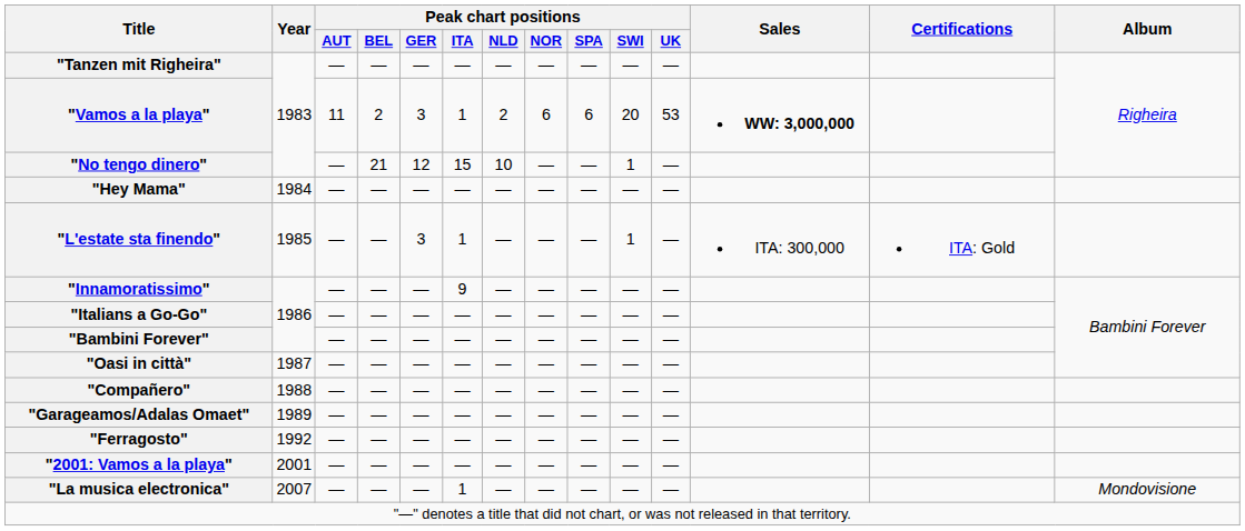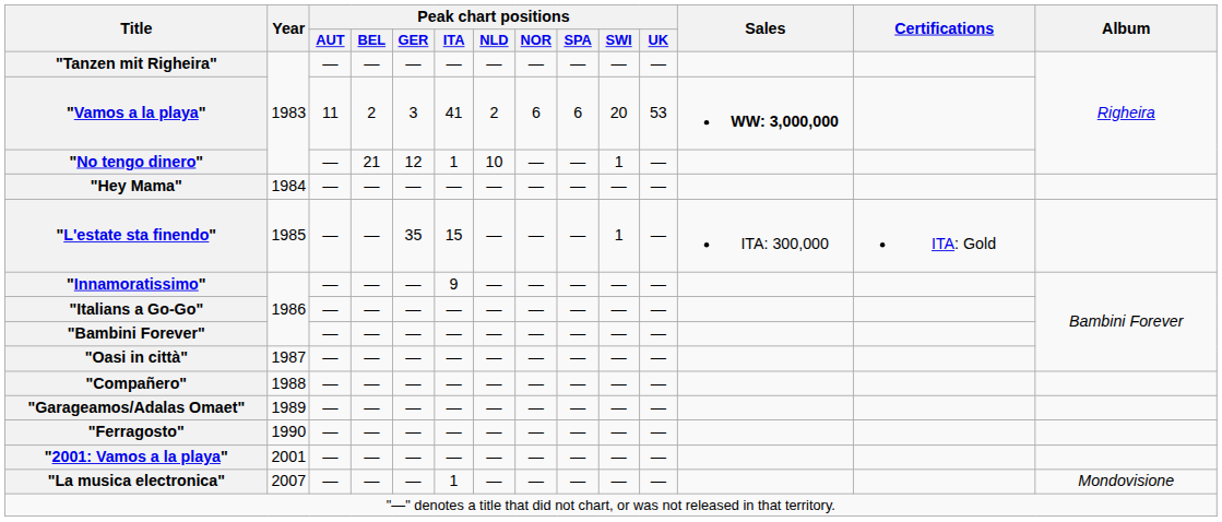 <table class="wikitable plainrowheaders" style="text-align:center;">
 <tr>
 <th scope="col" rowspan="2" style="width:20em;">Title</th>
 <th scope="col" rowspan="2" style="width:1em;">Year</th>
 <th scope="col" colspan="9">Peak chart positions</th>
 <th scope="col" rowspan="2" style="width:13em;">Sales</th>
 <th scope="col" rowspan="2" style="width:14em;"><a href='#'>Certifications</a></th>
 <th scope="col" rowspan="2" style="width:14em;">Album</th>
 </tr>
 <tr>
 <th scope="col" style="width:2.75em; font-size:90%;"><a href='#'>AUT</a><br></th>
 <th scope="col" style="width:2.75em; font-size:90%;"><a href='#'>BEL</a><br></th>
 <th scope="col" style="width:2.75em; font-size:90%;"><a href='#'>GER</a><br></th>
 <th scope="col" style="width:2.75em; font-size:90%;"><a href='#'>ITA</a><br></th>
 <th scope="col" style="width:2.75em; font-size:90%;"><a href='#'>NLD</a><br></th>
 <th scope="col" style="width:2.75em; font-size:90%;"><a href='#'>NOR</a><br></th>
 <th scope="col" style="width:2.75em; font-size:90%;"><a href='#'>SPA</a><br></th>
 <th scope="col" style="width:2.75em; font-size:90%;"><a href='#'>SWI</a><br></th>
 <th scope="col" style="width:2.75em; font-size:90%;"><a href='#'>UK</a><br></th>
 </tr>
 <tr>
 <th scope="row">"Tanzen mit Righeira"</th>
 <td rowspan="3">1983</td>
 <td>—</td>
 <td>—</td>
 <td>—</td>
 <td>—</td>
 <td>—</td>
 <td>—</td>
 <td>—</td>
 <td>—</td>
 <td>—</td>
 <td></td>
 <td></td>
 <td rowspan="3"><em><a href='#'>Righeira</a></em></td>
 </tr>
 <tr>
 <th scope="row">"<a href='#'>Vamos a la playa</a>"</th>
 <td>11</td>
 <td>2</td>
 <td>3</td>
-<td>1</td>
+<td>41</td>
 <td>2</td>
 <td>6</td>
 <td>6</td>
 <td>20</td>
 <td>53</td>
 <td><strong><br><ul><li>WW: 3,000,000</li></ul></strong></td>
 <td></td>
 </tr>
 <tr>
 <th scope="row">"<a href='#'>No tengo dinero</a>"</th>
 <td>—</td>
 <td>21</td>
 <td>12</td>
-<td>15</td>
+<td>1</td>
 <td>10</td>
 <td>—</td>
 <td>—</td>
 <td>1</td>
 <td>—</td>
 <td></td>
 <td></td>
 </tr>
 <tr>
 <th scope="row">"Hey Mama"</th>
 <td>1984</td>
 <td>—</td>
 <td>—</td>
 <td>—</td>
 <td>—</td>
 <td>—</td>
 <td>—</td>
 <td>—</td>
 <td>—</td>
 <td>—</td>
 <td></td>
 <td></td>
 <td></td>
 </tr>
 <tr>
 <th scope="row">"<a href='#'>L'estate sta finendo</a>"</th>
 <td>1985</td>
 <td>—</td>
 <td>—</td>
-<td>3</td>
-<td>1</td>
+<td>35</td>
+<td>15</td>
 <td>—</td>
 <td>—</td>
 <td>—</td>
 <td>1</td>
 <td>—</td>
 <td><br><ul><li>ITA: 300,000</li></ul></td>
 <td><br><ul><li><a href='#'>ITA</a>: Gold</li></ul></td>
 <td></td>
 </tr>
 <tr>
 <th scope="row">"<a href='#'>Innamoratissimo</a>"</th>
 <td rowspan="3">1986</td>
 <td>—</td>
 <td>—</td>
 <td>—</td>
 <td>9</td>
 <td>—</td>
 <td>—</td>
 <td>—</td>
 <td>—</td>
 <td>—</td>
 <td></td>
 <td></td>
 <td rowspan="4"><em>Bambini Forever</em></td>
 </tr>
 <tr>
 <th scope="row">"Italians a Go-Go"</th>
 <td>—</td>
 <td>—</td>
 <td>—</td>
 <td>—</td>
 <td>—</td>
 <td>—</td>
 <td>—</td>
 <td>—</td>
 <td>—</td>
 <td></td>
 <td></td>
 </tr>
 <tr>
 <th scope="row">"Bambini Forever"</th>
 <td>—</td>
 <td>—</td>
 <td>—</td>
 <td>—</td>
 <td>—</td>
 <td>—</td>
 <td>—</td>
 <td>—</td>
 <td>—</td>
 <td></td>
 <td></td>
 </tr>
 <tr>
 <th scope="row">"Oasi in città"</th>
 <td>1987</td>
 <td>—</td>
 <td>—</td>
 <td>—</td>
 <td>—</td>
 <td>—</td>
 <td>—</td>
 <td>—</td>
 <td>—</td>
 <td>—</td>
 <td></td>
 <td></td>
 </tr>
 <tr>
 <th scope="row">"Compañero"</th>
 <td>1988</td>
 <td>—</td>
 <td>—</td>
 <td>—</td>
 <td>—</td>
 <td>—</td>
 <td>—</td>
 <td>—</td>
 <td>—</td>
 <td>—</td>
 <td></td>
 <td></td>
 <td></td>
 </tr>
 <tr>
 <th scope="row">"Garageamos/Adalas Omaet"</th>
 <td>1989</td>
 <td>—</td>
 <td>—</td>
 <td>—</td>
 <td>—</td>
 <td>—</td>
 <td>—</td>
 <td>—</td>
 <td>—</td>
 <td>—</td>
 <td></td>
 <td></td>
 <td></td>
 </tr>
 <tr>
 <th scope="row">"Ferragosto"</th>
-<td>1992</td>
+<td>1990</td>
 <td>—</td>
 <td>—</td>
 <td>—</td>
 <td>—</td>
 <td>—</td>
 <td>—</td>
 <td>—</td>
 <td>—</td>
 <td>—</td>
 <td></td>
 <td></td>
 <td></td>
 </tr>
 <tr>
 <th scope="row">"<a href='#'>2001: Vamos a la playa</a>"</th>
 <td>2001</td>
 <td>—</td>
 <td>—</td>
 <td>—</td>
 <td>—</td>
 <td>—</td>
 <td>—</td>
 <td>—</td>
 <td>—</td>
 <td>—</td>
 <td></td>
 <td></td>
 <td></td>
 </tr>
 <tr>
 <th scope="row">"La musica electronica"</th>
 <td>2007</td>
 <td>—</td>
 <td>—</td>
 <td>—</td>
 <td>1</td>
 <td>—</td>
 <td>—</td>
 <td>—</td>
 <td>—</td>
 <td>—</td>
 <td></td>
 <td></td>
 <td><em>Mondovisione</em></td>
 </tr>
 <tr>
 <td colspan="15" style="font-size:90%">"—" denotes a title that did not chart, or was not released in that territory.</td>
 </tr>
 </table>
